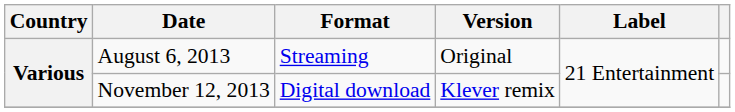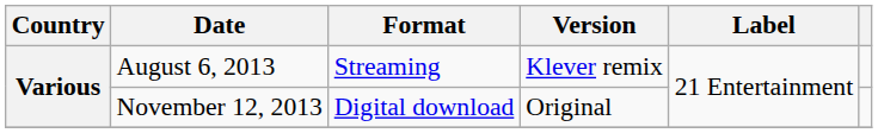 <table class="wikitable plainrowheaders">
 <tr>
 <th>Country</th>
 <th>Date</th>
 <th>Format</th>
 <th>Version</th>
 <th>Label</th>
 <th></th>
 </tr>
 <tr>
 <th scope="row" rowspan="2">Various</th>
 <td>August 6, 2013</td>
 <td><a href='#'>Streaming</a></td>
-<td>Original</td>
+<td><a href='#'>Klever</a> remix </td>
 <td rowspan="2">21 Entertainment</td>
 <td></td>
 </tr>
 <tr>
 <td>November 12, 2013</td>
 <td><a href='#'>Digital download</a></td>
-<td><a href='#'>Klever</a> remix </td>
+<td>Original</td>
 <td></td>
 </tr>
 <tr>
 </tr>
 </table>
